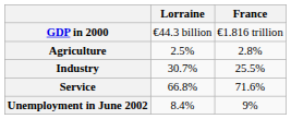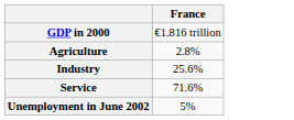 <table class="wikitable" style="text-align:center">
 <tr>
 <th></th>
-<th>Lorraine</th>
 <th>France</th>
 </tr>
 <tr>
 <th><a href='#'>GDP</a> in 2000</th>
-<td>€44.3 billion</td>
 <td>€1.816 trillion</td>
 </tr>
 <tr>
 <th>Agriculture</th>
-<td>2.5%</td>
 <td>2.8%</td>
 </tr>
 <tr>
 <th>Industry</th>
-<td>30.7%</td>
-<td>25.5%</td>
+<td>25.6%</td>
 </tr>
 <tr>
 <th>Service</th>
-<td>66.8%</td>
 <td>71.6%</td>
 </tr>
 <tr>
 <th>Unemployment in June 2002</th>
-<td>8.4%</td>
-<td>9%</td>
+<td>5%</td>
 </tr>
 </table>
